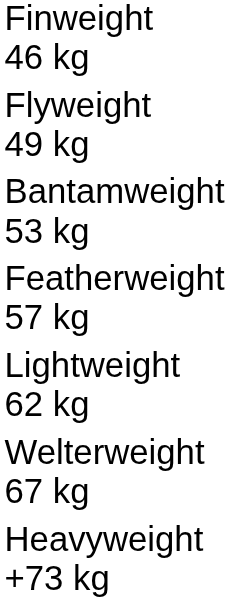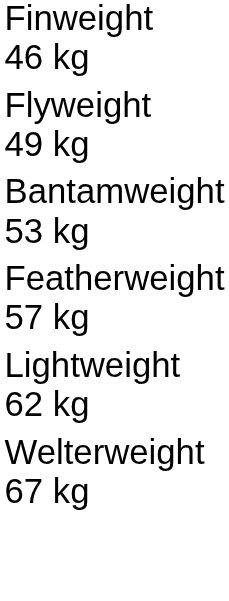 <table>
 <tr>
 <td rowspan=2>Finweight<br>46 kg</td>
 <td rowspan=2></td>
 <td rowspan=2></td>
 <td></td>
 </tr>
 <tr>
 <td></td>
 </tr>
 <tr>
 <td rowspan=2>Flyweight<br>49 kg</td>
 <td rowspan=2></td>
 <td rowspan=2></td>
 <td></td>
 </tr>
 <tr>
 <td></td>
 </tr>
 <tr>
 <td rowspan=2>Bantamweight<br>53 kg</td>
 <td rowspan=2></td>
 <td rowspan=2></td>
 <td></td>
 </tr>
 <tr>
 <td></td>
 </tr>
 <tr>
 <td rowspan=2>Featherweight<br>57 kg</td>
 <td rowspan=2></td>
 <td rowspan=2></td>
 <td></td>
 </tr>
 <tr>
 <td></td>
 </tr>
 <tr>
 <td rowspan=2>Lightweight<br>62 kg</td>
 <td rowspan=2></td>
 <td rowspan=2></td>
 <td></td>
 </tr>
 <tr>
 <td></td>
 </tr>
 <tr>
 <td rowspan=2>Welterweight<br>67 kg</td>
 <td rowspan=2></td>
 <td rowspan=2></td>
 <td></td>
 </tr>
 <tr>
 <td></td>
 </tr>
-<tr>
-<td>Heavyweight<br>+73 kg</td>
-<td></td>
-<td></td>
-<td></td>
-</tr>
 </table>
